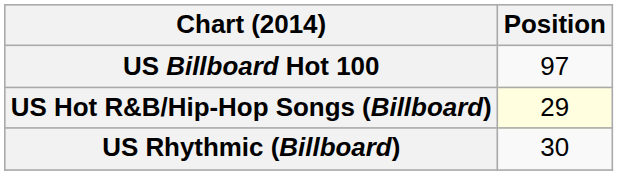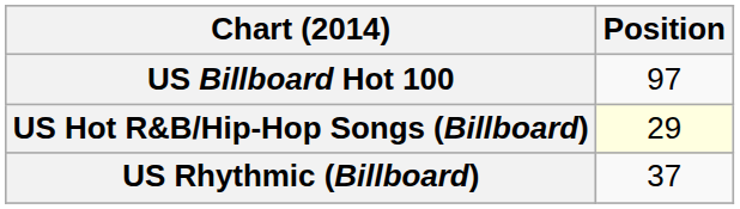 <table class="wikitable plainrowheaders sortable" style="text-align:center">
 <tr>
 <th scope="col">Chart (2014)</th>
 <th scope="col">Position</th>
 </tr>
 <tr>
 <th scope="row">US <em>Billboard</em> Hot 100</th>
 <td style="text-align:center;">97</td>
 </tr>
 <tr>
 <th scope="row">US Hot R&B/Hip-Hop Songs (<em>Billboard</em>)</th>
 <td style="background: lightyellow; text-align:center;">29</td>
 </tr>
 <tr>
 <th scope="row">US Rhythmic (<em>Billboard</em>)</th>
-<td style="text-align:center;">30</td>
+<td style="text-align:center;">37</td>
 </tr>
 </table>
